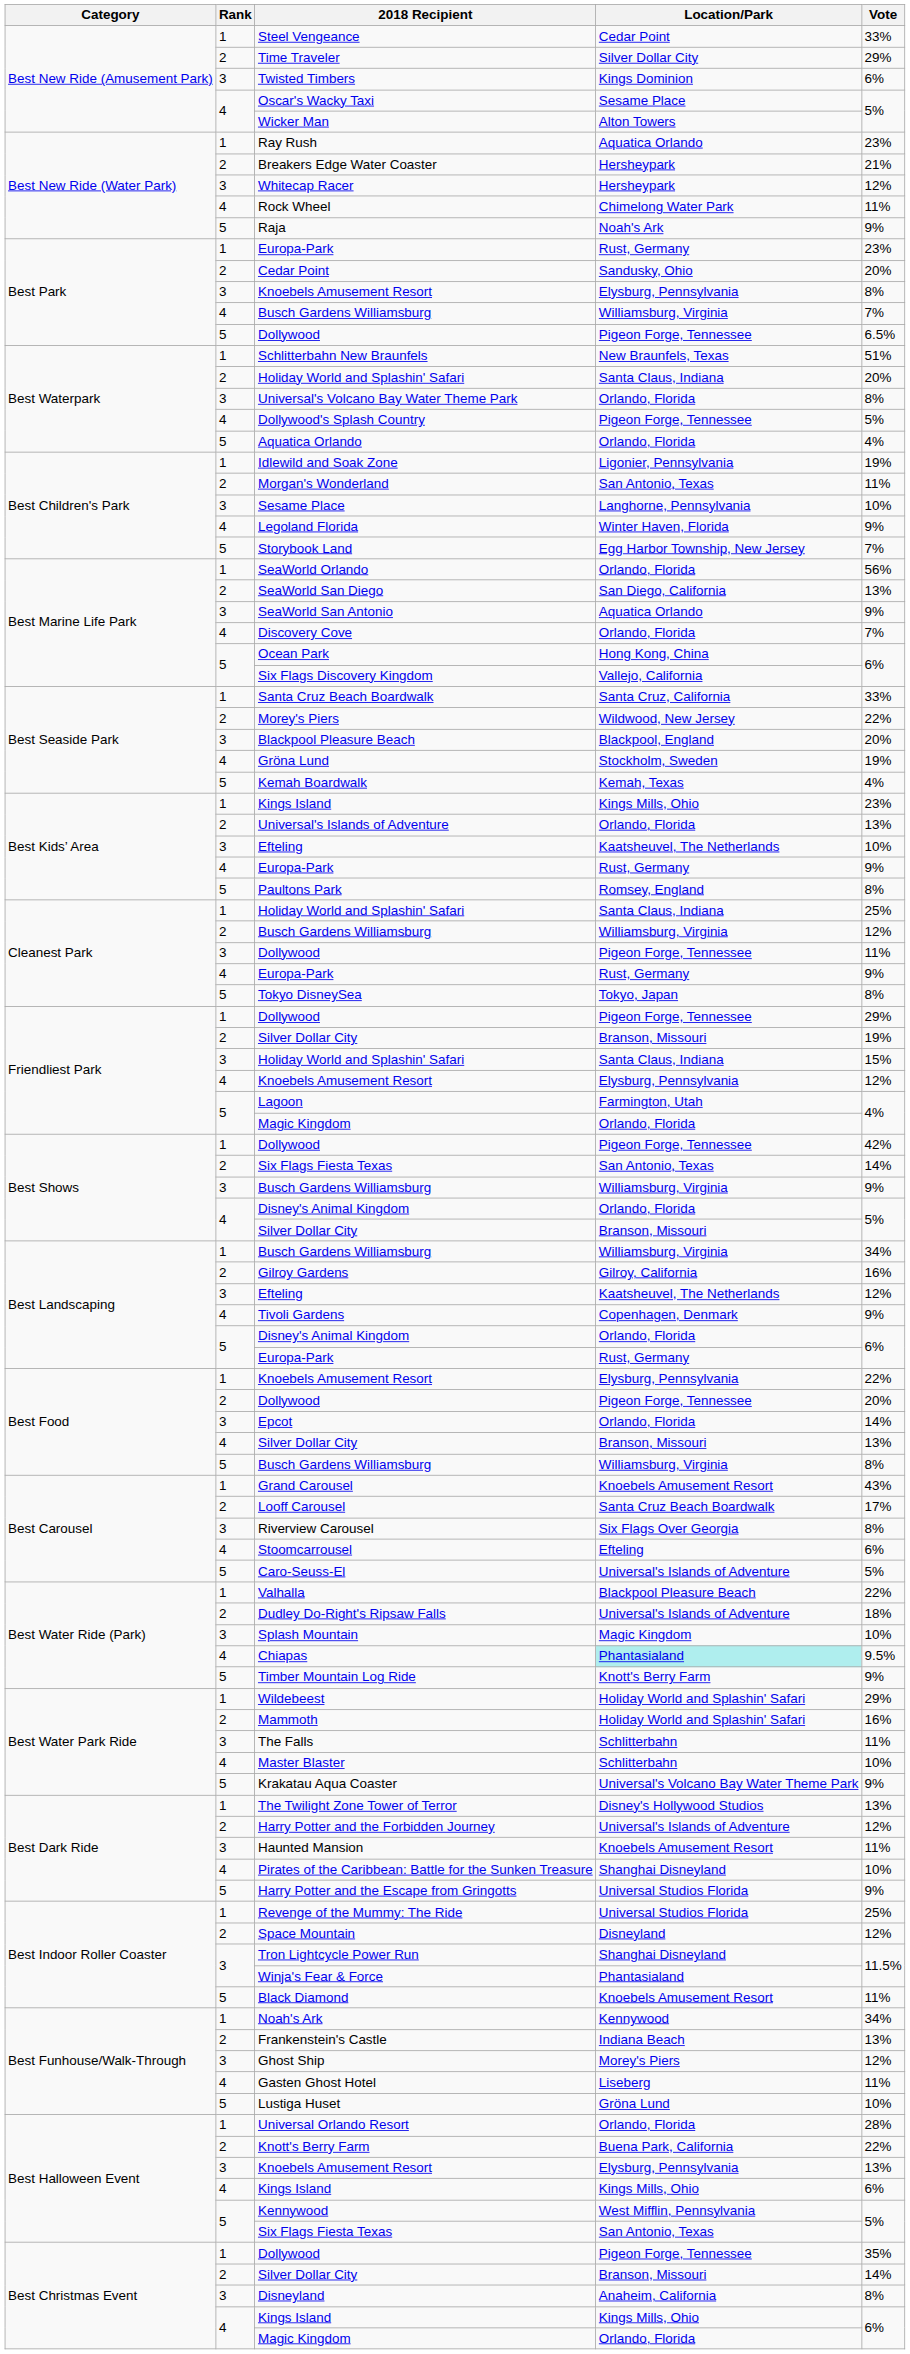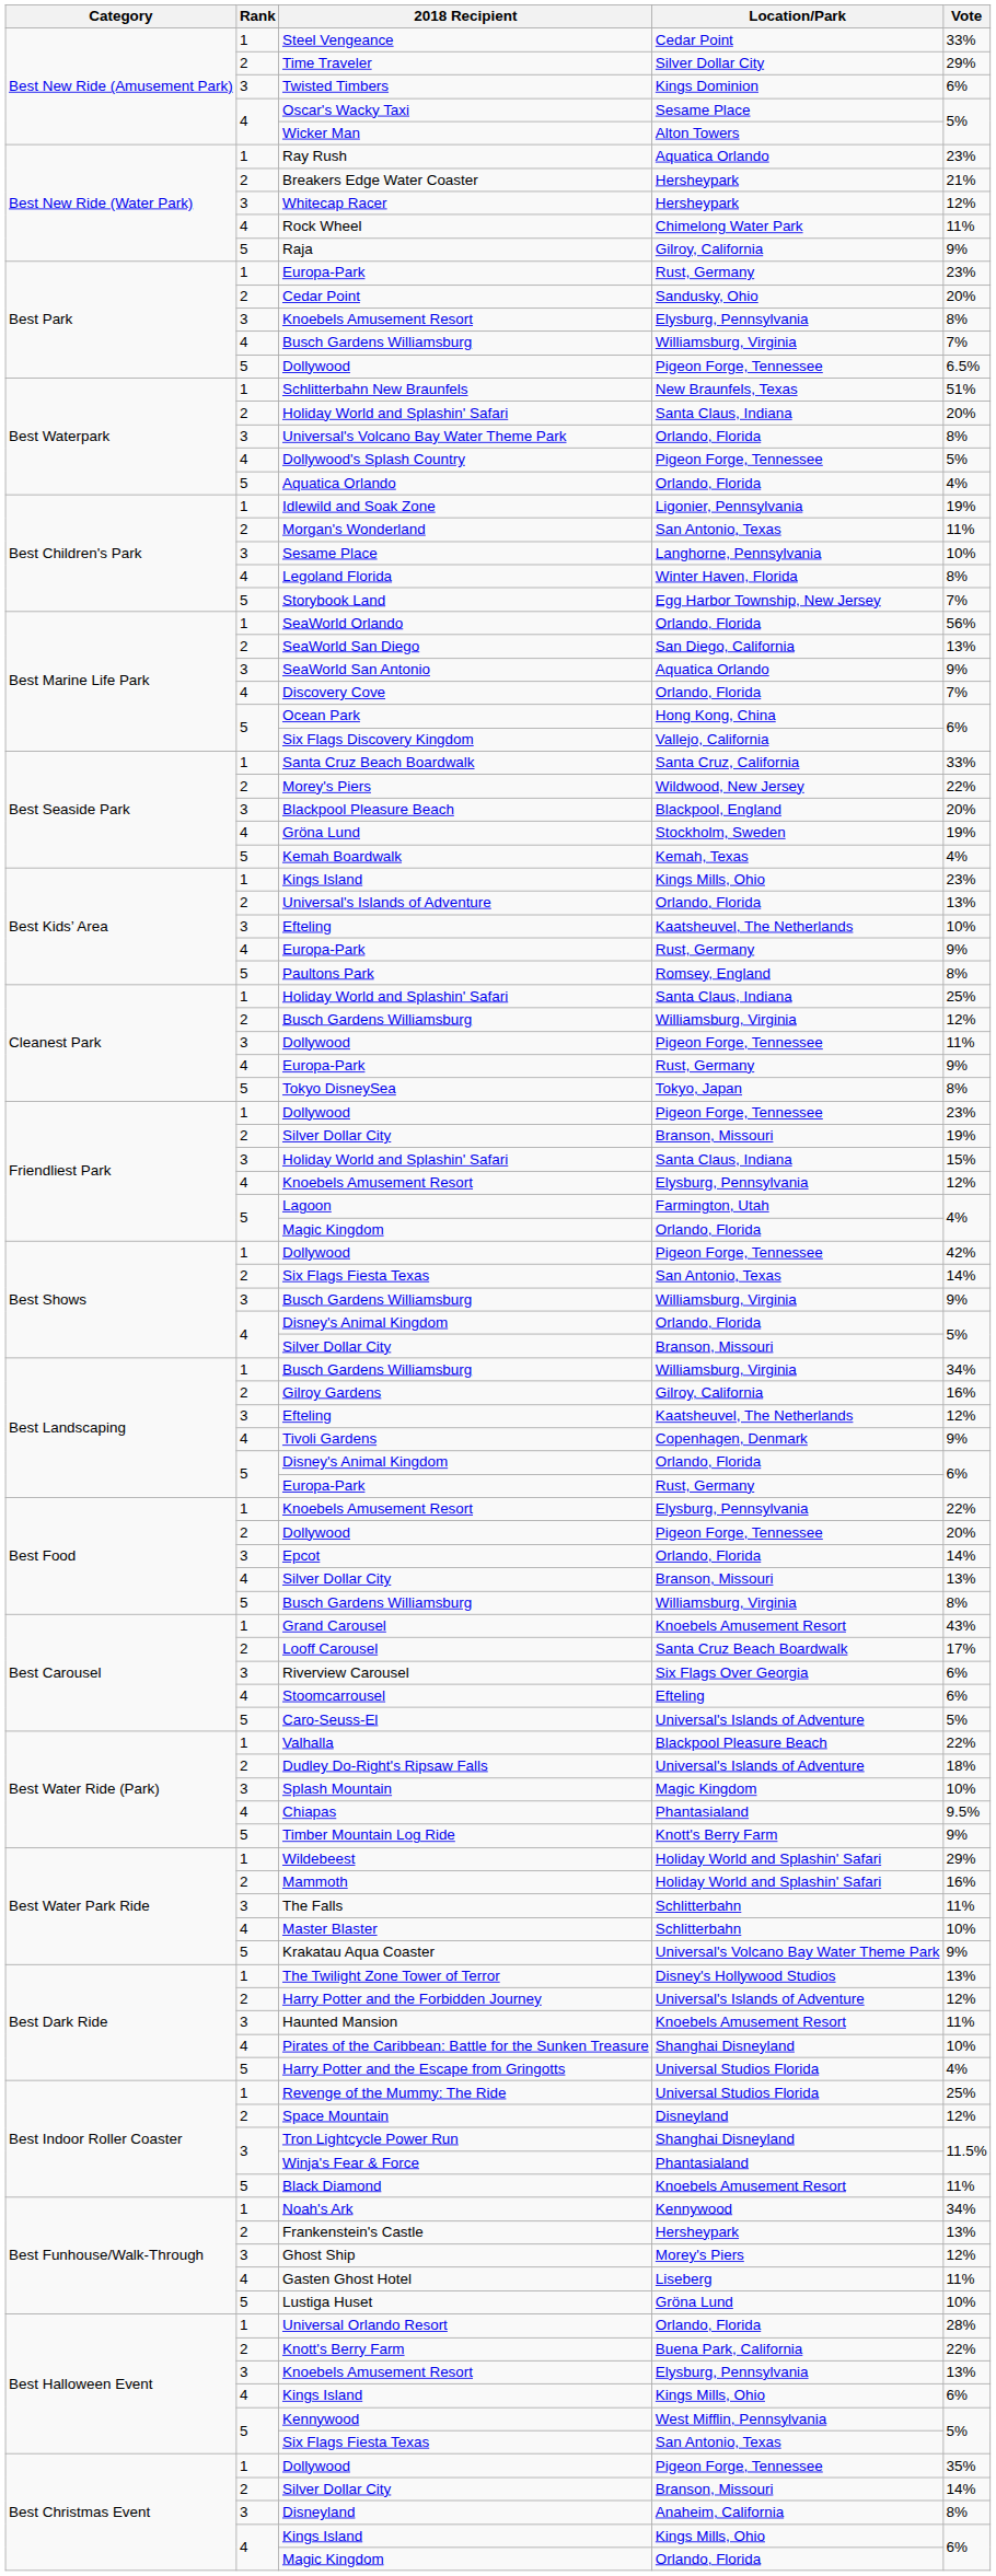 <table class="wikitable sortable" style="margin:1em auto;">
 <tr>
 <th>Category</th>
 <th>Rank</th>
 <th>2018 Recipient</th>
 <th>Location/Park</th>
 <th>Vote</th>
 </tr>
 <tr>
 <td rowspan="5"><a href='#'>Best New Ride (Amusement Park)</a></td>
 <td>1</td>
 <td><a href='#'>Steel Vengeance</a></td>
 <td><a href='#'>Cedar Point</a></td>
 <td>33%</td>
 </tr>
 <tr>
 <td>2</td>
 <td><a href='#'>Time Traveler</a></td>
 <td><a href='#'>Silver Dollar City</a></td>
 <td>29%</td>
 </tr>
 <tr>
 <td>3</td>
 <td><a href='#'>Twisted Timbers</a></td>
 <td><a href='#'>Kings Dominion</a></td>
 <td>6%</td>
 </tr>
 <tr>
 <td rowspan="2">4</td>
 <td><a href='#'>Oscar's Wacky Taxi</a></td>
 <td><a href='#'>Sesame Place</a></td>
 <td rowspan="2">5%</td>
 </tr>
 <tr>
 <td><a href='#'>Wicker Man</a></td>
 <td><a href='#'>Alton Towers</a></td>
 </tr>
 <tr>
 <td rowspan="5"><a href='#'>Best New Ride (Water Park)</a></td>
 <td>1</td>
 <td>Ray Rush</td>
 <td><a href='#'>Aquatica Orlando</a></td>
 <td>23%</td>
 </tr>
 <tr>
 <td>2</td>
 <td>Breakers Edge Water Coaster</td>
 <td><a href='#'>Hersheypark</a></td>
 <td>21%</td>
 </tr>
 <tr>
 <td>3</td>
 <td><a href='#'>Whitecap Racer</a></td>
 <td><a href='#'>Hersheypark</a></td>
 <td>12%</td>
 </tr>
 <tr>
 <td>4</td>
 <td>Rock Wheel</td>
 <td><a href='#'>Chimelong Water Park</a></td>
 <td>11%</td>
 </tr>
 <tr>
 <td>5</td>
 <td>Raja</td>
-<td><a href='#'>Noah's Ark</a></td>
+<td><a href='#'>Gilroy, California</a></td>
 <td>9%</td>
 </tr>
 <tr>
 <td rowspan="5">Best Park</td>
 <td>1</td>
 <td><a href='#'>Europa-Park</a></td>
 <td><a href='#'>Rust, Germany</a></td>
 <td>23%</td>
 </tr>
 <tr>
 <td>2</td>
 <td><a href='#'>Cedar Point</a></td>
 <td><a href='#'>Sandusky, Ohio</a></td>
 <td>20%</td>
 </tr>
 <tr>
 <td>3</td>
 <td><a href='#'>Knoebels Amusement Resort</a></td>
 <td><a href='#'>Elysburg, Pennsylvania</a></td>
 <td>8%</td>
 </tr>
 <tr>
 <td>4</td>
 <td><a href='#'>Busch Gardens Williamsburg</a></td>
 <td><a href='#'>Williamsburg, Virginia</a></td>
 <td>7%</td>
 </tr>
 <tr>
 <td>5</td>
 <td><a href='#'>Dollywood</a></td>
 <td><a href='#'>Pigeon Forge, Tennessee</a></td>
 <td>6.5%</td>
 </tr>
 <tr>
 <td rowspan="5">Best Waterpark</td>
 <td>1</td>
 <td><a href='#'>Schlitterbahn New Braunfels</a></td>
 <td><a href='#'>New Braunfels, Texas</a></td>
 <td>51%</td>
 </tr>
 <tr>
 <td>2</td>
 <td><a href='#'>Holiday World and Splashin' Safari</a></td>
 <td><a href='#'>Santa Claus, Indiana</a></td>
 <td>20%</td>
 </tr>
 <tr>
 <td>3</td>
 <td><a href='#'>Universal's Volcano Bay Water Theme Park</a></td>
 <td><a href='#'>Orlando, Florida</a></td>
 <td>8%</td>
 </tr>
 <tr>
 <td>4</td>
 <td><a href='#'>Dollywood's Splash Country</a></td>
 <td><a href='#'>Pigeon Forge, Tennessee</a></td>
 <td>5%</td>
 </tr>
 <tr>
 <td>5</td>
 <td><a href='#'>Aquatica Orlando</a></td>
 <td><a href='#'>Orlando, Florida</a></td>
 <td>4%</td>
 </tr>
 <tr>
 <td rowspan="5">Best Children's Park</td>
 <td>1</td>
 <td><a href='#'>Idlewild and Soak Zone</a></td>
 <td><a href='#'>Ligonier, Pennsylvania</a></td>
 <td>19%</td>
 </tr>
 <tr>
 <td>2</td>
 <td><a href='#'>Morgan's Wonderland</a></td>
 <td><a href='#'>San Antonio, Texas</a></td>
 <td>11%</td>
 </tr>
 <tr>
 <td>3</td>
 <td><a href='#'>Sesame Place</a></td>
 <td><a href='#'>Langhorne, Pennsylvania</a></td>
 <td>10%</td>
 </tr>
 <tr>
 <td>4</td>
 <td><a href='#'>Legoland Florida</a></td>
 <td><a href='#'>Winter Haven, Florida</a></td>
-<td>9%</td>
+<td>8%</td>
 </tr>
 <tr>
 <td>5</td>
 <td><a href='#'>Storybook Land</a></td>
 <td><a href='#'>Egg Harbor Township, New Jersey</a></td>
 <td>7%</td>
 </tr>
 <tr>
 <td rowspan="6">Best Marine Life Park</td>
 <td>1</td>
 <td><a href='#'>SeaWorld Orlando</a></td>
 <td><a href='#'>Orlando, Florida</a></td>
 <td>56%</td>
 </tr>
 <tr>
 <td>2</td>
 <td><a href='#'>SeaWorld San Diego</a></td>
 <td><a href='#'>San Diego, California</a></td>
 <td>13%</td>
 </tr>
 <tr>
 <td>3</td>
 <td><a href='#'>SeaWorld San Antonio</a></td>
 <td><a href='#'>Aquatica Orlando</a></td>
 <td>9%</td>
 </tr>
 <tr>
 <td>4</td>
 <td><a href='#'>Discovery Cove</a></td>
 <td><a href='#'>Orlando, Florida</a></td>
 <td>7%</td>
 </tr>
 <tr>
 <td rowspan="2">5</td>
 <td><a href='#'>Ocean Park</a></td>
 <td><a href='#'>Hong Kong, China</a></td>
 <td rowspan="2">6%</td>
 </tr>
 <tr>
 <td><a href='#'>Six Flags Discovery Kingdom</a></td>
 <td><a href='#'>Vallejo, California</a></td>
 </tr>
 <tr>
 <td rowspan="5">Best Seaside Park</td>
 <td>1</td>
 <td><a href='#'>Santa Cruz Beach Boardwalk</a></td>
 <td><a href='#'>Santa Cruz, California</a></td>
 <td>33%</td>
 </tr>
 <tr>
 <td>2</td>
 <td><a href='#'>Morey's Piers</a></td>
 <td><a href='#'>Wildwood, New Jersey</a></td>
 <td>22%</td>
 </tr>
 <tr>
 <td>3</td>
 <td><a href='#'>Blackpool Pleasure Beach</a></td>
 <td><a href='#'>Blackpool, England</a></td>
 <td>20%</td>
 </tr>
 <tr>
 <td>4</td>
 <td><a href='#'>Gröna Lund</a></td>
 <td><a href='#'>Stockholm, Sweden</a></td>
 <td>19%</td>
 </tr>
 <tr>
 <td>5</td>
 <td><a href='#'>Kemah Boardwalk</a></td>
 <td><a href='#'>Kemah, Texas</a></td>
 <td>4%</td>
 </tr>
 <tr>
 <td rowspan="5">Best Kids’ Area</td>
 <td>1</td>
 <td><a href='#'>Kings Island</a></td>
 <td><a href='#'>Kings Mills, Ohio</a></td>
 <td>23%</td>
 </tr>
 <tr>
 <td>2</td>
 <td><a href='#'>Universal's Islands of Adventure</a></td>
 <td><a href='#'>Orlando, Florida</a></td>
 <td>13%</td>
 </tr>
 <tr>
 <td>3</td>
 <td><a href='#'>Efteling</a></td>
 <td><a href='#'>Kaatsheuvel, The Netherlands</a></td>
 <td>10%</td>
 </tr>
 <tr>
 <td>4</td>
 <td><a href='#'>Europa-Park</a></td>
 <td><a href='#'>Rust, Germany</a></td>
 <td>9%</td>
 </tr>
 <tr>
 <td>5</td>
 <td><a href='#'>Paultons Park</a></td>
 <td><a href='#'>Romsey, England</a></td>
 <td>8%</td>
 </tr>
 <tr>
 <td rowspan="5">Cleanest Park</td>
 <td>1</td>
 <td><a href='#'>Holiday World and Splashin' Safari</a></td>
 <td><a href='#'>Santa Claus, Indiana</a></td>
 <td>25%</td>
 </tr>
 <tr>
 <td>2</td>
 <td><a href='#'>Busch Gardens Williamsburg</a></td>
 <td><a href='#'>Williamsburg, Virginia</a></td>
 <td>12%</td>
 </tr>
 <tr>
 <td>3</td>
 <td><a href='#'>Dollywood</a></td>
 <td><a href='#'>Pigeon Forge, Tennessee</a></td>
 <td>11%</td>
 </tr>
 <tr>
 <td>4</td>
 <td><a href='#'>Europa-Park</a></td>
 <td><a href='#'>Rust, Germany</a></td>
 <td>9%</td>
 </tr>
 <tr>
 <td>5</td>
 <td><a href='#'>Tokyo DisneySea</a></td>
 <td><a href='#'>Tokyo, Japan</a></td>
 <td>8%</td>
 </tr>
 <tr>
 <td rowspan="6">Friendliest Park</td>
 <td>1</td>
 <td><a href='#'>Dollywood</a></td>
 <td><a href='#'>Pigeon Forge, Tennessee</a></td>
-<td>29%</td>
+<td>23%</td>
 </tr>
 <tr>
 <td>2</td>
 <td><a href='#'>Silver Dollar City</a></td>
 <td><a href='#'>Branson, Missouri</a></td>
 <td>19%</td>
 </tr>
 <tr>
 <td>3</td>
 <td><a href='#'>Holiday World and Splashin' Safari</a></td>
 <td><a href='#'>Santa Claus, Indiana</a></td>
 <td>15%</td>
 </tr>
 <tr>
 <td>4</td>
 <td><a href='#'>Knoebels Amusement Resort</a></td>
 <td><a href='#'>Elysburg, Pennsylvania</a></td>
 <td>12%</td>
 </tr>
 <tr>
 <td rowspan="2">5</td>
 <td><a href='#'>Lagoon</a></td>
 <td><a href='#'>Farmington, Utah</a></td>
 <td rowspan="2">4%</td>
 </tr>
 <tr>
 <td><a href='#'>Magic Kingdom</a></td>
 <td><a href='#'>Orlando, Florida</a></td>
 </tr>
 <tr>
 <td rowspan="5">Best Shows</td>
 <td>1</td>
 <td><a href='#'>Dollywood</a></td>
 <td><a href='#'>Pigeon Forge, Tennessee</a></td>
 <td>42%</td>
 </tr>
 <tr>
 <td>2</td>
 <td><a href='#'>Six Flags Fiesta Texas</a></td>
 <td><a href='#'>San Antonio, Texas</a></td>
 <td>14%</td>
 </tr>
 <tr>
 <td>3</td>
 <td><a href='#'>Busch Gardens Williamsburg</a></td>
 <td><a href='#'>Williamsburg, Virginia</a></td>
 <td>9%</td>
 </tr>
 <tr>
 <td rowspan="2">4</td>
 <td><a href='#'>Disney's Animal Kingdom</a></td>
 <td><a href='#'>Orlando, Florida</a></td>
 <td rowspan="2">5%</td>
 </tr>
 <tr>
 <td><a href='#'>Silver Dollar City</a></td>
 <td><a href='#'>Branson, Missouri</a></td>
 </tr>
 <tr>
 <td rowspan="6">Best Landscaping</td>
 <td>1</td>
 <td><a href='#'>Busch Gardens Williamsburg</a></td>
 <td><a href='#'>Williamsburg, Virginia</a></td>
 <td>34%</td>
 </tr>
 <tr>
 <td>2</td>
 <td><a href='#'>Gilroy Gardens</a></td>
 <td><a href='#'>Gilroy, California</a></td>
 <td>16%</td>
 </tr>
 <tr>
 <td>3</td>
 <td><a href='#'>Efteling</a></td>
 <td><a href='#'>Kaatsheuvel, The Netherlands</a></td>
 <td>12%</td>
 </tr>
 <tr>
 <td>4</td>
 <td><a href='#'>Tivoli Gardens</a></td>
 <td><a href='#'>Copenhagen, Denmark</a></td>
 <td>9%</td>
 </tr>
 <tr>
 <td rowspan="2">5</td>
 <td><a href='#'>Disney's Animal Kingdom</a></td>
 <td><a href='#'>Orlando, Florida</a></td>
 <td rowspan="2">6%</td>
 </tr>
 <tr>
 <td><a href='#'>Europa-Park</a></td>
 <td><a href='#'>Rust, Germany</a></td>
 </tr>
 <tr>
 <td rowspan="5">Best Food</td>
 <td>1</td>
 <td><a href='#'>Knoebels Amusement Resort</a></td>
 <td><a href='#'>Elysburg, Pennsylvania</a></td>
 <td>22%</td>
 </tr>
 <tr>
 <td>2</td>
 <td><a href='#'>Dollywood</a></td>
 <td><a href='#'>Pigeon Forge, Tennessee</a></td>
 <td>20%</td>
 </tr>
 <tr>
 <td>3</td>
 <td><a href='#'>Epcot</a></td>
 <td><a href='#'>Orlando, Florida</a></td>
 <td>14%</td>
 </tr>
 <tr>
 <td>4</td>
 <td><a href='#'>Silver Dollar City</a></td>
 <td><a href='#'>Branson, Missouri</a></td>
 <td>13%</td>
 </tr>
 <tr>
 <td>5</td>
 <td><a href='#'>Busch Gardens Williamsburg</a></td>
 <td><a href='#'>Williamsburg, Virginia</a></td>
 <td>8%</td>
 </tr>
 <tr>
 <td rowspan="5">Best Carousel</td>
 <td>1</td>
 <td><a href='#'>Grand Carousel</a></td>
 <td><a href='#'>Knoebels Amusement Resort</a></td>
 <td>43%</td>
 </tr>
 <tr>
 <td>2</td>
 <td><a href='#'>Looff Carousel</a></td>
 <td><a href='#'>Santa Cruz Beach Boardwalk</a></td>
 <td>17%</td>
 </tr>
 <tr>
 <td>3</td>
 <td>Riverview Carousel</td>
 <td><a href='#'>Six Flags Over Georgia</a></td>
-<td>8%</td>
+<td>6%</td>
 </tr>
 <tr>
 <td>4</td>
 <td><a href='#'>Stoomcarrousel</a></td>
 <td><a href='#'>Efteling</a></td>
 <td>6%</td>
 </tr>
 <tr>
 <td>5</td>
 <td><a href='#'>Caro-Seuss-El</a></td>
 <td><a href='#'>Universal's Islands of Adventure</a></td>
 <td>5%</td>
 </tr>
 <tr>
 <td rowspan="5">Best Water Ride (Park)</td>
 <td>1</td>
 <td><a href='#'>Valhalla</a></td>
 <td><a href='#'>Blackpool Pleasure Beach</a></td>
 <td>22%</td>
 </tr>
 <tr>
 <td>2</td>
 <td><a href='#'>Dudley Do-Right's Ripsaw Falls</a></td>
 <td><a href='#'>Universal's Islands of Adventure</a></td>
 <td>18%</td>
 </tr>
 <tr>
 <td>3</td>
 <td><a href='#'>Splash Mountain</a></td>
 <td><a href='#'>Magic Kingdom</a></td>
 <td>10%</td>
 </tr>
 <tr>
 <td>4</td>
 <td><a href='#'>Chiapas</a></td>
-<td style="background: paleturquoise;"><a href='#'>Phantasialand</a></td>
+<td><a href='#'>Phantasialand</a></td>
 <td>9.5%</td>
 </tr>
 <tr>
 <td>5</td>
 <td><a href='#'>Timber Mountain Log Ride</a></td>
 <td><a href='#'>Knott's Berry Farm</a></td>
 <td>9%</td>
 </tr>
 <tr>
 <td rowspan="5">Best Water Park Ride</td>
 <td>1</td>
 <td><a href='#'>Wildebeest</a></td>
 <td><a href='#'>Holiday World and Splashin' Safari</a></td>
 <td>29%</td>
 </tr>
 <tr>
 <td>2</td>
 <td><a href='#'>Mammoth</a></td>
 <td><a href='#'>Holiday World and Splashin' Safari</a></td>
 <td>16%</td>
 </tr>
 <tr>
 <td>3</td>
 <td>The Falls</td>
 <td><a href='#'>Schlitterbahn</a></td>
 <td>11%</td>
 </tr>
 <tr>
 <td>4</td>
 <td><a href='#'>Master Blaster</a></td>
 <td><a href='#'>Schlitterbahn</a></td>
 <td>10%</td>
 </tr>
 <tr>
 <td>5</td>
 <td>Krakatau Aqua Coaster</td>
 <td><a href='#'>Universal's Volcano Bay Water Theme Park</a></td>
 <td>9%</td>
 </tr>
 <tr>
 <td rowspan="5">Best Dark Ride</td>
 <td>1</td>
 <td><a href='#'>The Twilight Zone Tower of Terror</a></td>
 <td><a href='#'>Disney's Hollywood Studios</a></td>
 <td>13%</td>
 </tr>
 <tr>
 <td>2</td>
 <td><a href='#'>Harry Potter and the Forbidden Journey</a></td>
 <td><a href='#'>Universal's Islands of Adventure</a></td>
 <td>12%</td>
 </tr>
 <tr>
 <td>3</td>
 <td>Haunted Mansion</td>
 <td><a href='#'>Knoebels Amusement Resort</a></td>
 <td>11%</td>
 </tr>
 <tr>
 <td>4</td>
 <td><a href='#'>Pirates of the Caribbean: Battle for the Sunken Treasure</a></td>
 <td><a href='#'>Shanghai Disneyland</a></td>
 <td>10%</td>
 </tr>
 <tr>
 <td>5</td>
 <td><a href='#'>Harry Potter and the Escape from Gringotts</a></td>
 <td><a href='#'>Universal Studios Florida</a></td>
-<td>9%</td>
+<td>4%</td>
 </tr>
 <tr>
 <td rowspan="5">Best Indoor Roller Coaster</td>
 <td>1</td>
 <td><a href='#'>Revenge of the Mummy: The Ride</a></td>
 <td><a href='#'>Universal Studios Florida</a></td>
 <td>25%</td>
 </tr>
 <tr>
 <td>2</td>
 <td><a href='#'>Space Mountain</a></td>
 <td><a href='#'>Disneyland</a></td>
 <td>12%</td>
 </tr>
 <tr>
 <td rowspan="2">3</td>
 <td><a href='#'>Tron Lightcycle Power Run</a></td>
 <td><a href='#'>Shanghai Disneyland</a></td>
 <td rowspan="2">11.5%</td>
 </tr>
 <tr>
 <td><a href='#'>Winja's Fear & Force</a></td>
 <td><a href='#'>Phantasialand</a></td>
 </tr>
 <tr>
 <td>5</td>
 <td><a href='#'>Black Diamond</a></td>
 <td><a href='#'>Knoebels Amusement Resort</a></td>
 <td>11%</td>
 </tr>
 <tr>
 <td rowspan="5">Best Funhouse/Walk-Through</td>
 <td>1</td>
 <td><a href='#'>Noah's Ark</a></td>
 <td><a href='#'>Kennywood</a></td>
 <td>34%</td>
 </tr>
 <tr>
 <td>2</td>
 <td>Frankenstein's Castle</td>
-<td><a href='#'>Indiana Beach</a></td>
+<td><a href='#'>Hersheypark</a></td>
 <td>13%</td>
 </tr>
 <tr>
 <td>3</td>
 <td>Ghost Ship</td>
 <td><a href='#'>Morey's Piers</a></td>
 <td>12%</td>
 </tr>
 <tr>
 <td>4</td>
 <td>Gasten Ghost Hotel</td>
 <td><a href='#'>Liseberg</a></td>
 <td>11%</td>
 </tr>
 <tr>
 <td>5</td>
 <td>Lustiga Huset</td>
 <td><a href='#'>Gröna Lund</a></td>
 <td>10%</td>
 </tr>
 <tr>
 <td rowspan="6">Best Halloween Event</td>
 <td>1</td>
 <td><a href='#'>Universal Orlando Resort</a></td>
 <td><a href='#'>Orlando, Florida</a></td>
 <td>28%</td>
 </tr>
 <tr>
 <td>2</td>
 <td><a href='#'>Knott's Berry Farm</a></td>
 <td><a href='#'>Buena Park, California</a></td>
 <td>22%</td>
 </tr>
 <tr>
 <td>3</td>
 <td><a href='#'>Knoebels Amusement Resort</a></td>
 <td><a href='#'>Elysburg, Pennsylvania</a></td>
 <td>13%</td>
 </tr>
 <tr>
 <td>4</td>
 <td><a href='#'>Kings Island</a></td>
 <td><a href='#'>Kings Mills, Ohio</a></td>
 <td>6%</td>
 </tr>
 <tr>
 <td rowspan="2">5</td>
 <td><a href='#'>Kennywood</a></td>
 <td><a href='#'>West Mifflin, Pennsylvania</a></td>
 <td rowspan="2">5%</td>
 </tr>
 <tr>
 <td><a href='#'>Six Flags Fiesta Texas</a></td>
 <td><a href='#'>San Antonio, Texas</a></td>
 </tr>
 <tr>
 <td rowspan="5">Best Christmas Event</td>
 <td>1</td>
 <td><a href='#'>Dollywood</a></td>
 <td><a href='#'>Pigeon Forge, Tennessee</a></td>
 <td>35%</td>
 </tr>
 <tr>
 <td>2</td>
 <td><a href='#'>Silver Dollar City</a></td>
 <td><a href='#'>Branson, Missouri</a></td>
 <td>14%</td>
 </tr>
 <tr>
 <td>3</td>
 <td><a href='#'>Disneyland</a></td>
 <td><a href='#'>Anaheim, California</a></td>
 <td>8%</td>
 </tr>
 <tr>
 <td rowspan="2">4</td>
 <td><a href='#'>Kings Island</a></td>
 <td><a href='#'>Kings Mills, Ohio</a></td>
 <td rowspan="2">6%</td>
 </tr>
 <tr>
 <td><a href='#'>Magic Kingdom</a></td>
 <td><a href='#'>Orlando, Florida</a></td>
 </tr>
 </table>
